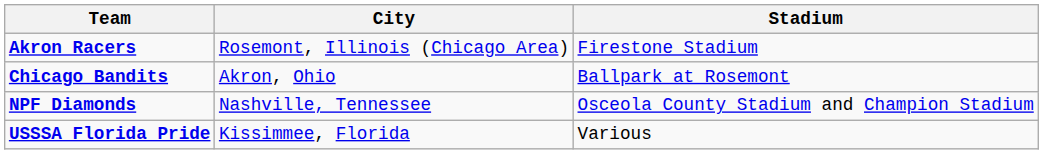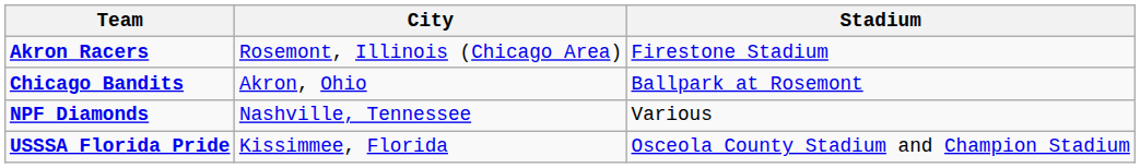 <table class="wikitable">
 <tr>
 <th>Team</th>
 <th>City</th>
 <th>Stadium</th>
 </tr>
 <tr>
 <td><strong><a href='#'>Akron Racers</a></strong></td>
 <td><a href='#'>Rosemont</a>, <a href='#'>Illinois</a> (<a href='#'>Chicago Area</a>)</td>
 <td><a href='#'>Firestone Stadium</a></td>
 </tr>
 <tr>
 <td><strong><a href='#'>Chicago Bandits</a></strong></td>
 <td><a href='#'>Akron</a>, <a href='#'>Ohio</a></td>
 <td><a href='#'>Ballpark at Rosemont</a></td>
 </tr>
 <tr>
 <td><strong><a href='#'>NPF Diamonds</a></strong></td>
 <td><a href='#'>Nashville, Tennessee</a></td>
-<td><a href='#'>Osceola County Stadium</a> and <a href='#'>Champion Stadium</a></td>
+<td>Various</td>
 </tr>
 <tr>
 <td><strong><a href='#'>USSSA Florida Pride</a></strong></td>
 <td><a href='#'>Kissimmee</a>, <a href='#'>Florida</a></td>
-<td>Various</td>
+<td><a href='#'>Osceola County Stadium</a> and <a href='#'>Champion Stadium</a></td>
 </tr>
 </table>
